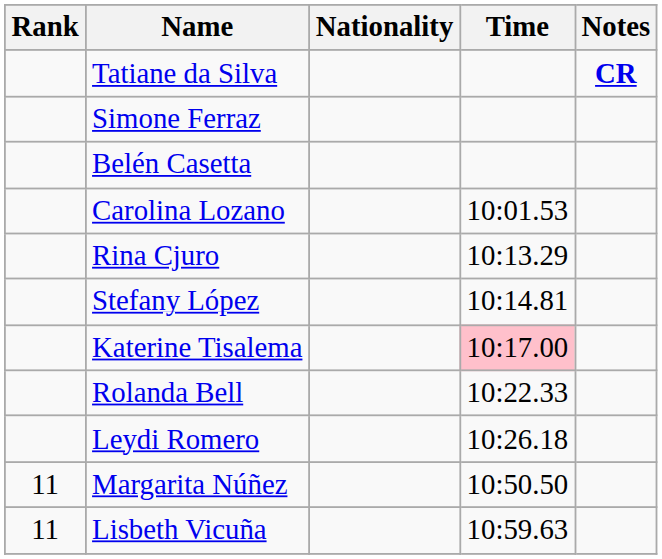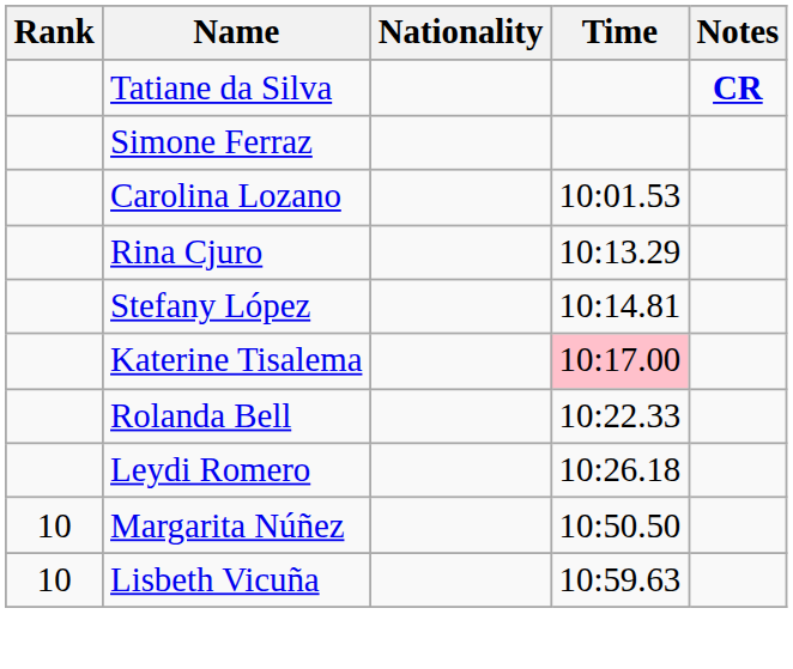 <table class="wikitable sortable" style="text-align:center">
 <tr>
 <th>Rank</th>
 <th>Name</th>
 <th>Nationality</th>
 <th>Time</th>
 <th>Notes</th>
 </tr>
 <tr>
 <td></td>
 <td align=left><a href='#'>Tatiane da Silva</a></td>
 <td align=left></td>
 <td></td>
 <td><strong><a href='#'>CR</a></strong></td>
 </tr>
 <tr>
 <td></td>
 <td align=left><a href='#'>Simone Ferraz</a></td>
-<td align=left></td>
-<td></td>
-<td></td>
-</tr>
-<tr>
-<td></td>
-<td align=left><a href='#'>Belén Casetta</a></td>
 <td align=left></td>
 <td></td>
 <td></td>
 </tr>
 <tr>
 <td></td>
 <td align=left><a href='#'>Carolina Lozano</a></td>
 <td align=left></td>
 <td>10:01.53</td>
 <td></td>
 </tr>
 <tr>
 <td></td>
 <td align=left><a href='#'>Rina Cjuro</a></td>
 <td align=left></td>
 <td>10:13.29</td>
 <td></td>
 </tr>
 <tr>
 <td></td>
 <td align=left><a href='#'>Stefany López</a></td>
 <td align=left></td>
 <td>10:14.81</td>
 <td></td>
 </tr>
 <tr>
 <td></td>
 <td align=left><a href='#'>Katerine Tisalema</a></td>
 <td align=left></td>
 <td style="background: pink;">10:17.00</td>
 <td></td>
 </tr>
 <tr>
 <td></td>
 <td align=left><a href='#'>Rolanda Bell</a></td>
 <td align=left></td>
 <td>10:22.33</td>
 <td></td>
 </tr>
 <tr>
 <td></td>
 <td align=left><a href='#'>Leydi Romero</a></td>
 <td align=left></td>
 <td>10:26.18</td>
 <td></td>
 </tr>
 <tr>
-<td>11</td>
+<td>10</td>
 <td align=left><a href='#'>Margarita Núñez</a></td>
 <td align=left></td>
 <td>10:50.50</td>
 <td></td>
 </tr>
 <tr>
-<td>11</td>
+<td>10</td>
 <td align=left><a href='#'>Lisbeth Vicuña</a></td>
 <td align=left></td>
 <td>10:59.63</td>
 <td></td>
 </tr>
 </table>
